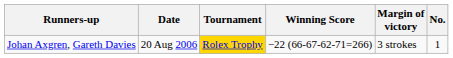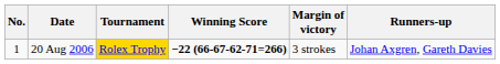 <table class="wikitable" style="font-size:95%;">
 <tr>
-<th>Runners-up</th>
+<th>No.</th>
 <th>Date</th>
 <th>Tournament</th>
 <th>Winning Score</th>
 <th>Margin of<br>victory</th>
-<th>No.</th>
+<th>Runners-up</th>
 </tr>
 <tr>
-<td> <a href='#'>Johan Axgren</a>,  <a href='#'>Gareth Davies</a></td>
+<td align=center>1</td>
 <td align=right>20 Aug <a href='#'>2006</a></td>
 <td style="background: gold;"><a href='#'>Rolex Trophy</a></td>
-<td>−22 (66-67-62-71=266)</td>
+<td><strong>−22 (66-67-62-71=266)</strong></td>
 <td>3 strokes</td>
-<td align=center>1</td>
+<td> <a href='#'>Johan Axgren</a>,  <a href='#'>Gareth Davies</a></td>
 </tr>
 </table>
